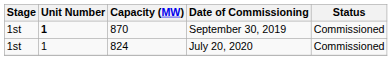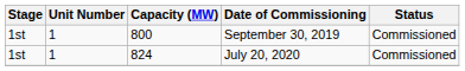 <table class="wikitable">
 <tr>
 <th>Stage</th>
 <th>Unit Number</th>
 <th>Capacity (<a href='#'>MW</a>)</th>
 <th>Date of Commissioning</th>
 <th>Status</th>
 </tr>
 <tr>
 <td>1st</td>
-<td><strong>1</strong></td>
-<td>870</td>
+<td>1</td>
+<td>800</td>
 <td>September 30, 2019</td>
 <td>Commissioned </td>
 </tr>
 <tr>
 <td>1st</td>
 <td>1</td>
 <td>824</td>
 <td>July 20, 2020</td>
 <td>Commissioned </td>
 </tr>
 <tr>
 </tr>
 </table>
